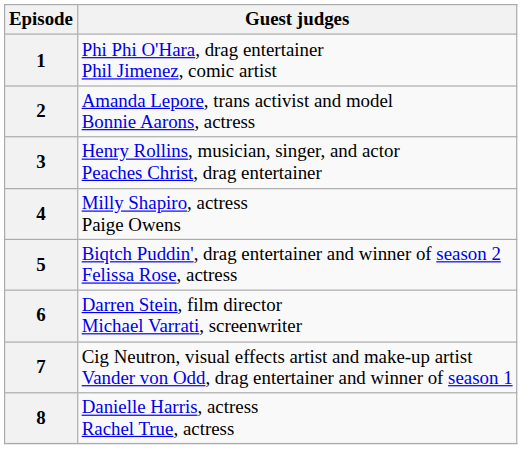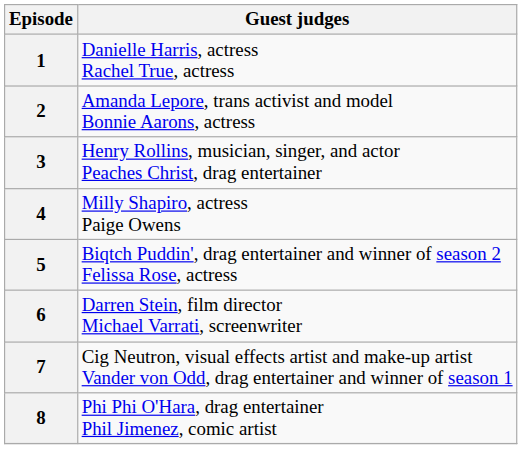 <table class="wikitable">
 <tr>
 <th>Episode</th>
 <th>Guest judges</th>
 </tr>
 <tr>
 <th>1</th>
-<td><a href='#'>Phi Phi O'Hara</a>, drag entertainer<br><a href='#'>Phil Jimenez</a>, comic artist</td>
+<td><a href='#'>Danielle Harris</a>, actress<br><a href='#'>Rachel True</a>, actress</td>
 </tr>
 <tr>
 <th>2</th>
 <td><a href='#'>Amanda Lepore</a>, trans activist and model<br><a href='#'>Bonnie Aarons</a>, actress</td>
 </tr>
 <tr>
 <th>3</th>
 <td><a href='#'>Henry Rollins</a>, musician, singer, and actor<br><a href='#'>Peaches Christ</a>, drag entertainer</td>
 </tr>
 <tr>
 <th>4</th>
 <td><a href='#'>Milly Shapiro</a>, actress<br>Paige Owens</td>
 </tr>
 <tr>
 <th>5</th>
 <td><a href='#'>Biqtch Puddin'</a>, drag entertainer and winner of <a href='#'>season 2</a><br><a href='#'>Felissa Rose</a>, actress</td>
 </tr>
 <tr>
 <th>6</th>
 <td><a href='#'>Darren Stein</a>, film director<br><a href='#'>Michael Varrati</a>, screenwriter</td>
 </tr>
 <tr>
 <th>7</th>
 <td>Cig Neutron, visual effects artist and make-up artist<br><a href='#'>Vander von Odd</a>, drag entertainer and winner of <a href='#'>season 1</a></td>
 </tr>
 <tr>
 <th>8</th>
-<td><a href='#'>Danielle Harris</a>, actress<br><a href='#'>Rachel True</a>, actress</td>
+<td><a href='#'>Phi Phi O'Hara</a>, drag entertainer<br><a href='#'>Phil Jimenez</a>, comic artist</td>
 </tr>
 <tr>
 </tr>
 </table>
